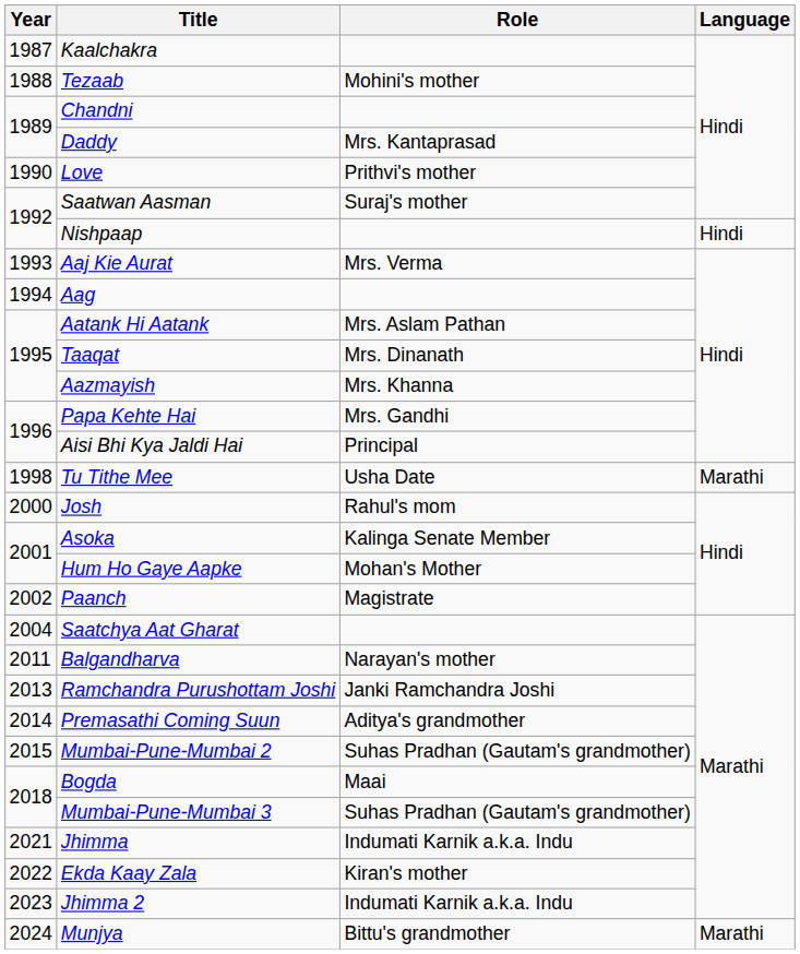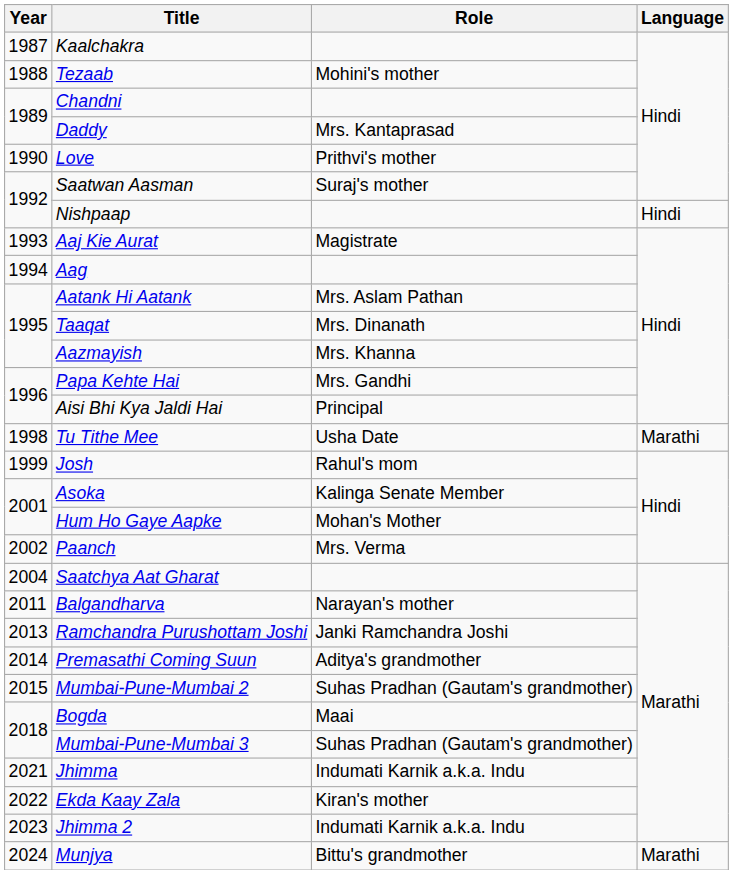 <table class="wikitable sortable">
 <tr>
 <th>Year</th>
 <th>Title</th>
 <th>Role</th>
 <th>Language</th>
 </tr>
 <tr>
 <td>1987</td>
 <td><em>Kaalchakra</em></td>
 <td></td>
 <td rowspan="6">Hindi</td>
 </tr>
 <tr>
 <td>1988</td>
 <td><em><a href='#'>Tezaab</a></em></td>
 <td>Mohini's mother</td>
 </tr>
 <tr>
 <td rowspan="2">1989</td>
 <td><em><a href='#'>Chandni</a></em></td>
 <td></td>
 </tr>
 <tr>
 <td><em><a href='#'>Daddy</a></em></td>
 <td>Mrs. Kantaprasad</td>
 </tr>
 <tr>
 <td>1990</td>
 <td><em><a href='#'>Love</a></em></td>
 <td>Prithvi's mother</td>
 </tr>
 <tr>
 <td rowspan="2">1992</td>
 <td><em>Saatwan Aasman</em></td>
 <td>Suraj's mother</td>
 </tr>
 <tr>
 <td><em>Nishpaap</em></td>
 <td></td>
 <td>Hindi</td>
 </tr>
 <tr>
 <td>1993</td>
 <td><em><a href='#'>Aaj Kie Aurat</a></em></td>
-<td>Mrs. Verma</td>
+<td>Magistrate</td>
 <td rowspan="7">Hindi</td>
 </tr>
 <tr>
 <td>1994</td>
 <td><em><a href='#'>Aag</a></em></td>
 <td></td>
 </tr>
 <tr>
 <td rowspan="3">1995</td>
 <td><em><a href='#'>Aatank Hi Aatank</a></em></td>
 <td>Mrs. Aslam Pathan</td>
 </tr>
 <tr>
 <td><em><a href='#'>Taaqat</a></em></td>
 <td>Mrs. Dinanath</td>
 </tr>
 <tr>
 <td><em><a href='#'>Aazmayish</a></em></td>
 <td>Mrs. Khanna</td>
 </tr>
 <tr>
 <td rowspan="2">1996</td>
 <td><em><a href='#'>Papa Kehte Hai</a></em></td>
 <td>Mrs. Gandhi</td>
 </tr>
 <tr>
 <td><em>Aisi Bhi Kya Jaldi Hai</em></td>
 <td>Principal</td>
 </tr>
 <tr>
 <td>1998</td>
 <td><em><a href='#'>Tu Tithe Mee</a></em></td>
 <td>Usha Date</td>
 <td>Marathi</td>
 </tr>
 <tr>
-<td>2000</td>
+<td>1999</td>
 <td><em><a href='#'>Josh</a></em></td>
 <td>Rahul's mom</td>
 <td rowspan="4">Hindi</td>
 </tr>
 <tr>
 <td rowspan="2">2001</td>
 <td><em><a href='#'>Asoka</a></em></td>
 <td>Kalinga Senate Member</td>
 </tr>
 <tr>
 <td><em><a href='#'>Hum Ho Gaye Aapke</a></em></td>
 <td>Mohan's Mother</td>
 </tr>
 <tr>
 <td>2002</td>
 <td><em><a href='#'>Paanch</a></em></td>
-<td>Magistrate</td>
+<td>Mrs. Verma</td>
 </tr>
 <tr>
 <td>2004</td>
 <td><em><a href='#'>Saatchya Aat Gharat</a></em></td>
 <td></td>
 <td rowspan="10">Marathi</td>
 </tr>
 <tr>
 <td>2011</td>
 <td><em><a href='#'>Balgandharva</a></em></td>
 <td>Narayan's mother</td>
 </tr>
 <tr>
 <td>2013</td>
 <td><em><a href='#'>Ramchandra Purushottam Joshi</a></em></td>
 <td>Janki Ramchandra Joshi</td>
 </tr>
 <tr>
 <td>2014</td>
 <td><em><a href='#'>Premasathi Coming Suun</a></em></td>
 <td>Aditya's grandmother</td>
 </tr>
 <tr>
 <td>2015</td>
 <td><em><a href='#'>Mumbai-Pune-Mumbai 2</a></em></td>
 <td>Suhas Pradhan (Gautam's grandmother)</td>
 </tr>
 <tr>
 <td rowspan="2">2018</td>
 <td><em><a href='#'>Bogda</a></em></td>
 <td>Maai</td>
 </tr>
 <tr>
 <td><em><a href='#'>Mumbai-Pune-Mumbai 3</a></em></td>
 <td>Suhas Pradhan (Gautam's grandmother)</td>
 </tr>
 <tr>
 <td>2021</td>
 <td><em><a href='#'>Jhimma</a></em></td>
 <td>Indumati Karnik a.k.a. Indu</td>
 </tr>
 <tr>
 <td>2022</td>
 <td><a href='#'><em>Ekda Kaay Zala</em></a></td>
 <td>Kiran's mother</td>
 </tr>
 <tr>
 <td>2023</td>
 <td><em><a href='#'>Jhimma 2</a></em></td>
 <td>Indumati Karnik a.k.a. Indu</td>
 </tr>
 <tr>
 <td>2024</td>
 <td><em><a href='#'>Munjya</a></em></td>
 <td>Bittu's grandmother</td>
 <td>Marathi</td>
 </tr>
 <tr>
 </tr>
 </table>
